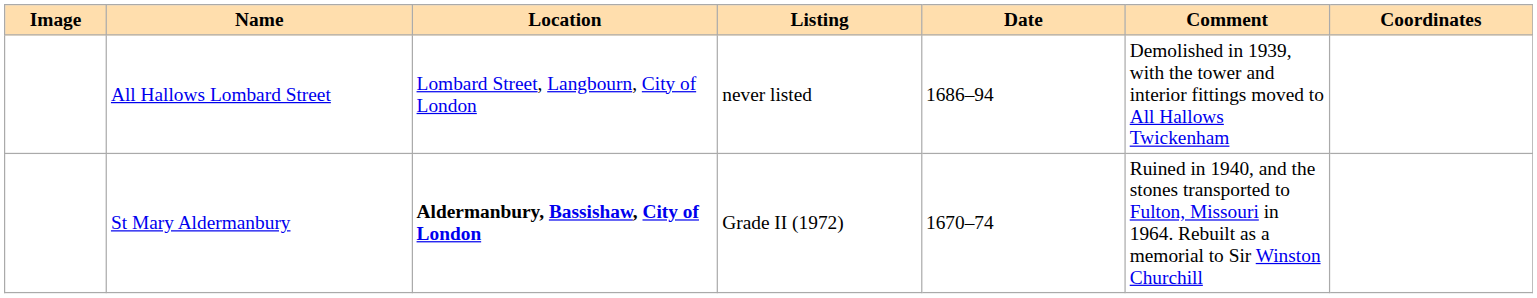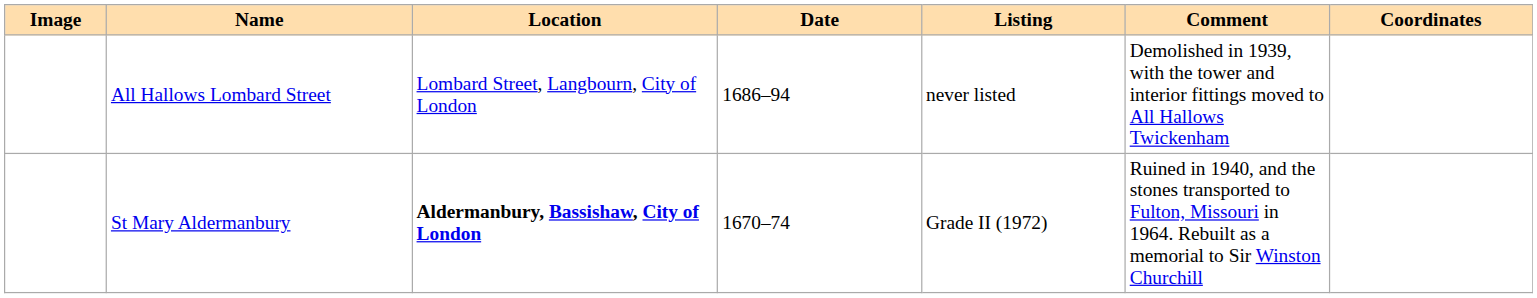 <table class="wikitable sortable" style="width:100%; background:#fff;">
 <tr>
 <th width="5%" align="left" style="background:#ffdead;" class="unsortable">Image</th>
 <th width="15%" align="left" style="background:#ffdead;">Name</th>
 <th width="15%" align="left" style="background:#ffdead;">Location</th>
+<th width="10%" align="left" style="background:#ffdead;">Date</th>
 <th width="10%" align="left" style="background:#ffdead;">Listing</th>
-<th width="10%" align="left" style="background:#ffdead;">Date</th>
 <th width="10%" align="left" style="background:#ffdead;">Comment</th>
 <th width="10%" align="left" style="background:#ffdead;">Coordinates</th>
 </tr>
 <tr>
 <td></td>
 <td><a href='#'>All Hallows Lombard Street</a></td>
 <td><a href='#'>Lombard Street</a>, <a href='#'>Langbourn</a>, <a href='#'>City of London</a></td>
+<td>1686–94</td>
 <td>never listed</td>
-<td>1686–94</td>
 <td>Demolished in 1939, with the tower and interior fittings moved to <a href='#'>All Hallows Twickenham</a></td>
 <td></td>
 </tr>
 <tr>
 <td></td>
 <td><a href='#'>St Mary Aldermanbury</a></td>
 <td><strong>Aldermanbury, <a href='#'>Bassishaw</a>, <a href='#'>City of London</a></strong></td>
+<td>1670–74</td>
 <td>Grade II (1972)</td>
-<td>1670–74</td>
 <td>Ruined in 1940, and the stones transported to <a href='#'>Fulton, Missouri</a> in 1964. Rebuilt as a memorial to Sir <a href='#'>Winston Churchill</a></td>
 <td></td>
 </tr>
 </table>
